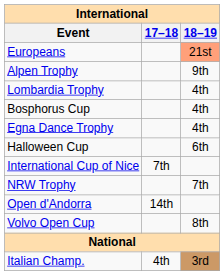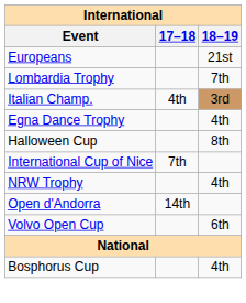 <table class="wikitable" style="text-align:center">
 <tr>
 <th style="background-color: #ffdead; " colspan=3 align=center><strong>International</strong></th>
 </tr>
 <tr>
 <th>Event</th>
 <th><a href='#'>17–18</a></th>
 <th><a href='#'>18–19</a></th>
 </tr>
 <tr>
 <td align=left><a href='#'>Europeans</a></td>
 <td></td>
-<td style="background: lightsalmon;">21st</td>
-</tr>
-<tr>
-<td align=left> <a href='#'>Alpen Trophy</a></td>
-<td></td>
-<td>9th</td>
+<td>21st</td>
 </tr>
 <tr>
 <td align=left> <a href='#'>Lombardia Trophy</a></td>
 <td></td>
-<td>4th</td>
+<td>7th</td>
 </tr>
 <tr>
-<td align=left>Bosphorus Cup</td>
-<td></td>
+<td align=left><a href='#'>Italian Champ.</a></td>
 <td>4th</td>
+<td bgcolor=cc9966>3rd</td>
 </tr>
 <tr>
 <td align=left><a href='#'>Egna Dance Trophy</a></td>
 <td></td>
 <td>4th</td>
 </tr>
 <tr>
 <td align=left>Halloween Cup</td>
 <td></td>
-<td>6th</td>
+<td>8th</td>
 </tr>
 <tr>
 <td align=left><a href='#'>International Cup of Nice</a></td>
 <td>7th</td>
 <td></td>
 </tr>
 <tr>
 <td align=left><a href='#'>NRW Trophy</a></td>
 <td></td>
-<td>7th</td>
+<td>4th</td>
 </tr>
 <tr>
 <td align=left><a href='#'>Open d'Andorra</a></td>
 <td>14th</td>
 <td></td>
 </tr>
 <tr>
 <td align=left><a href='#'>Volvo Open Cup</a></td>
 <td></td>
-<td>8th</td>
+<td>6th</td>
 </tr>
 <tr>
 <th style="background-color: #ffdead; " colspan=3 align=center><strong>National</strong></th>
 </tr>
 <tr>
-<td align=left><a href='#'>Italian Champ.</a></td>
+<td align=left>Bosphorus Cup</td>
+<td></td>
 <td>4th</td>
-<td bgcolor=cc9966>3rd</td>
 </tr>
 </table>
